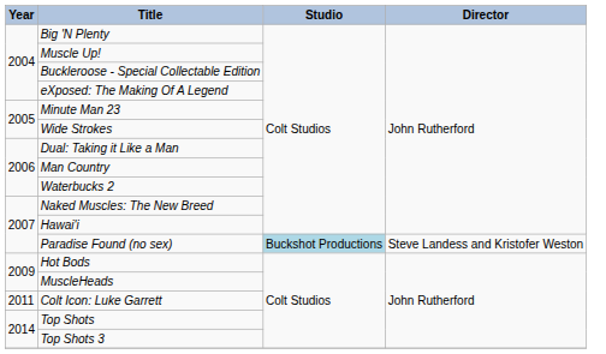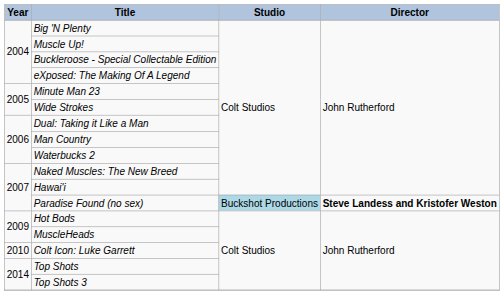 <table class="wikitable" style="font-size: 95%;">
 <tr>
 <th style="background:#b0c4de;">Year</th>
 <th style="background:#b0c4de;">Title</th>
 <th style="background:#b0c4de;">Studio</th>
 <th style="background:#b0c4de;">Director</th>
 </tr>
 <tr>
 <td rowspan="4">2004</td>
 <td><em>Big 'N Plenty</em></td>
 <td rowspan="11">Colt Studios</td>
 <td rowspan="11">John Rutherford</td>
 </tr>
 <tr>
 <td><em>Muscle Up!</em></td>
 </tr>
 <tr>
 <td><em>Buckleroose - Special Collectable Edition</em></td>
 </tr>
 <tr>
 <td><em>eXposed: The Making Of A Legend</em></td>
 </tr>
 <tr>
 <td rowspan="2">2005</td>
 <td><em>Minute Man 23</em></td>
 </tr>
 <tr>
 <td><em>Wide Strokes</em></td>
 </tr>
 <tr>
 <td rowspan="3">2006</td>
 <td><em>Dual: Taking it Like a Man</em></td>
 </tr>
 <tr>
 <td><em>Man Country</em></td>
 </tr>
 <tr>
 <td><em>Waterbucks 2</em></td>
 </tr>
 <tr>
 <td rowspan="3">2007</td>
 <td><em>Naked Muscles: The New Breed</em></td>
 </tr>
 <tr>
 <td><em>Hawai'i</em></td>
 </tr>
 <tr>
 <td><em>Paradise Found (no sex)</em></td>
 <td style="background: lightblue;">Buckshot Productions</td>
-<td>Steve Landess and Kristofer Weston</td>
+<td><strong>Steve Landess and Kristofer Weston</strong></td>
 </tr>
 <tr>
 <td rowspan="2">2009</td>
 <td><em>Hot Bods</em></td>
 <td rowspan="5">Colt Studios</td>
 <td rowspan="5">John Rutherford</td>
 </tr>
 <tr>
 <td><em>MuscleHeads</em></td>
 </tr>
 <tr>
-<td>2011</td>
+<td>2010</td>
 <td><em>Colt Icon: Luke Garrett</em></td>
 </tr>
 <tr>
 <td rowspan="2">2014</td>
 <td><em>Top Shots</em></td>
 </tr>
 <tr>
 <td><em>Top Shots 3</em></td>
 </tr>
 <tr>
 </tr>
 </table>
